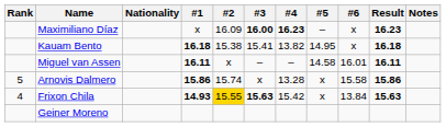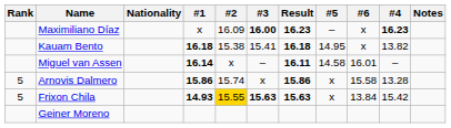 <table class="wikitable sortable" style="text-align:center">
 <tr>
 <th>Rank</th>
 <th>Name</th>
 <th>Nationality</th>
 <th>#1</th>
 <th>#2</th>
 <th>#3</th>
-<th>#4</th>
+<th>Result</th>
 <th>#5</th>
 <th>#6</th>
-<th>Result</th>
+<th>#4</th>
 <th>Notes</th>
 </tr>
 <tr>
 <td></td>
 <td align=left><a href='#'>Maximiliano Díaz</a></td>
 <td align=left></td>
 <td>x</td>
 <td>16.09</td>
 <td><strong>16.00</strong></td>
 <td><strong>16.23</strong></td>
 <td>–</td>
 <td>x</td>
 <td><strong>16.23</strong></td>
 <td></td>
 </tr>
 <tr>
 <td></td>
 <td align=left><a href='#'>Kauam Bento</a></td>
 <td align=left></td>
 <td><strong>16.18</strong></td>
 <td>15.38</td>
 <td>15.41</td>
-<td>13.82</td>
+<td><strong>16.18</strong></td>
 <td>14.95</td>
 <td>x</td>
-<td><strong>16.18</strong></td>
+<td>13.82</td>
 <td></td>
 </tr>
 <tr>
 <td></td>
 <td align=left><a href='#'>Miguel van Assen</a></td>
 <td align=left></td>
-<td><strong>16.11</strong></td>
+<td><strong>16.14</strong></td>
 <td>x</td>
 <td>–</td>
-<td>–</td>
+<td><strong>16.11</strong></td>
 <td>14.58</td>
 <td>16.01</td>
-<td><strong>16.11</strong></td>
+<td>–</td>
 <td></td>
 </tr>
 <tr>
 <td>5</td>
 <td align=left><a href='#'>Arnovis Dalmero</a></td>
 <td align=left></td>
 <td><strong>15.86</strong></td>
 <td>15.74</td>
 <td>x</td>
-<td>13.28</td>
+<td><strong>15.86</strong></td>
 <td>x</td>
 <td>15.58</td>
-<td><strong>15.86</strong></td>
+<td>13.28</td>
 <td></td>
 </tr>
 <tr>
-<td>4</td>
+<td>5</td>
 <td align=left><a href='#'>Frixon Chila</a></td>
 <td align=left></td>
 <td><strong>14.93</strong></td>
 <td style="background: gold;">15.55</td>
 <td><strong>15.63</strong></td>
-<td>15.42</td>
+<td><strong>15.63</strong></td>
 <td>x</td>
 <td>13.84</td>
-<td><strong>15.63</strong></td>
+<td>15.42</td>
 <td></td>
 </tr>
 <tr>
 <td></td>
 <td align=left><a href='#'>Geiner Moreno</a></td>
 <td align=left></td>
 <td></td>
 <td></td>
 <td></td>
+<td><strong></strong></td>
 <td></td>
 <td></td>
 <td></td>
-<td><strong></strong></td>
 <td></td>
 </tr>
 </table>
